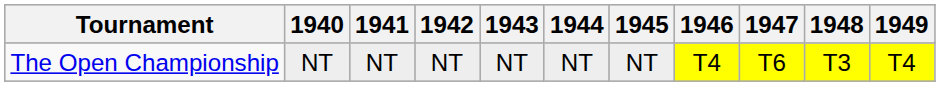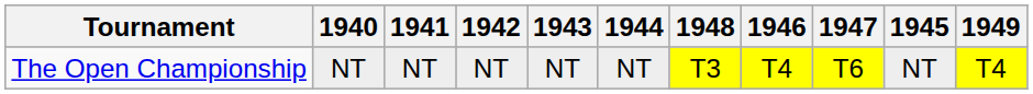 <table class="wikitable" style="font-size:95%;text-align:center;">
 <tr>
 <th>Tournament</th>
 <th>1940</th>
 <th>1941</th>
 <th>1942</th>
 <th>1943</th>
 <th>1944</th>
-<th>1945</th>
+<th>1948</th>
 <th>1946</th>
 <th>1947</th>
-<th>1948</th>
+<th>1945</th>
 <th>1949</th>
 </tr>
 <tr>
 <td align=left><a href='#'>The Open Championship</a></td>
 <td style="background:#eeeeee;">NT</td>
 <td style="background:#eeeeee;">NT</td>
 <td style="background:#eeeeee;">NT</td>
 <td style="background:#eeeeee;">NT</td>
 <td style="background:#eeeeee;">NT</td>
-<td style="background:#eeeeee;">NT</td>
+<td style="background:yellow;">T3</td>
 <td style="background:yellow;">T4</td>
 <td style="background:yellow;">T6</td>
-<td style="background:yellow;">T3</td>
+<td style="background:#eeeeee;">NT</td>
 <td style="background:yellow;">T4</td>
 </tr>
 </table>
